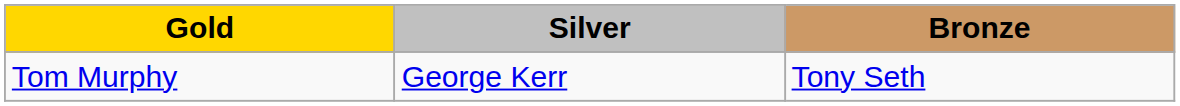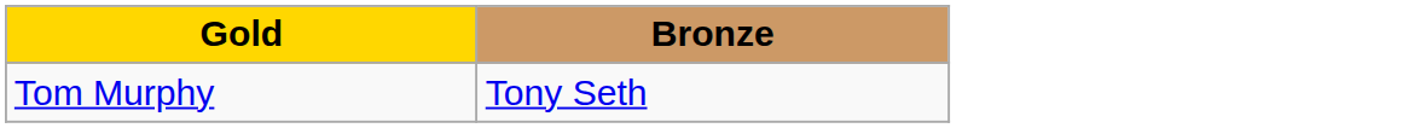 <table class="wikitable" style="text-align:left">
 <tr align="center">
 <td width=200 bgcolor=gold><strong>Gold</strong></td>
-<td width=200 bgcolor=silver><strong>Silver</strong></td>
 <td width=200 bgcolor=CC9966><strong>Bronze</strong></td>
 </tr>
 <tr>
 <td><a href='#'>Tom Murphy</a><br><em></em></td>
-<td><a href='#'>George Kerr</a><br><em></em></td>
 <td><a href='#'>Tony Seth</a><br><em></em></td>
 </tr>
 </table>
